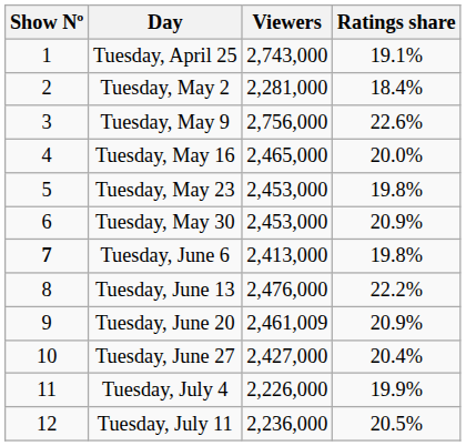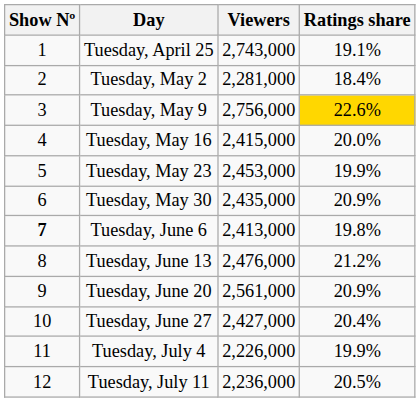 <table class="wikitable sortable centre" style="text-align:center;font-size:90%;">
 <tr>
 <th>Show Nº</th>
 <th>Day</th>
 <th>Viewers</th>
 <th>Ratings share</th>
 </tr>
 <tr>
 <td>1</td>
 <td>Tuesday, April 25</td>
 <td>2,743,000</td>
 <td>19.1%</td>
 </tr>
 <tr>
 <td>2</td>
 <td>Tuesday, May 2</td>
 <td>2,281,000</td>
 <td>18.4%</td>
 </tr>
 <tr>
 <td>3</td>
 <td>Tuesday, May 9</td>
 <td>2,756,000</td>
-<td>22.6%</td>
+<td style="background: gold;">22.6%</td>
 </tr>
 <tr>
 <td>4</td>
 <td>Tuesday, May 16</td>
-<td>2,465,000</td>
+<td>2,415,000</td>
 <td>20.0%</td>
 </tr>
 <tr>
 <td>5</td>
 <td>Tuesday, May 23</td>
 <td>2,453,000</td>
-<td>19.8%</td>
+<td>19.9%</td>
 </tr>
 <tr>
 <td>6</td>
 <td>Tuesday, May 30</td>
-<td>2,453,000</td>
+<td>2,435,000</td>
 <td>20.9%</td>
 </tr>
 <tr>
 <td><strong>7</strong></td>
 <td>Tuesday, June 6</td>
 <td>2,413,000</td>
 <td>19.8%</td>
 </tr>
 <tr>
 <td>8</td>
 <td>Tuesday, June 13</td>
 <td>2,476,000</td>
-<td>22.2%</td>
+<td>21.2%</td>
 </tr>
 <tr>
 <td>9</td>
 <td>Tuesday, June 20</td>
-<td>2,461,009</td>
+<td>2,561,000</td>
 <td>20.9%</td>
 </tr>
 <tr>
 <td>10</td>
 <td>Tuesday, June 27</td>
 <td>2,427,000</td>
 <td>20.4%</td>
 </tr>
 <tr>
 <td>11</td>
 <td>Tuesday, July 4</td>
 <td>2,226,000</td>
 <td>19.9%</td>
 </tr>
 <tr>
 <td>12</td>
 <td>Tuesday, July 11</td>
 <td>2,236,000</td>
 <td>20.5%</td>
 </tr>
 </table>
